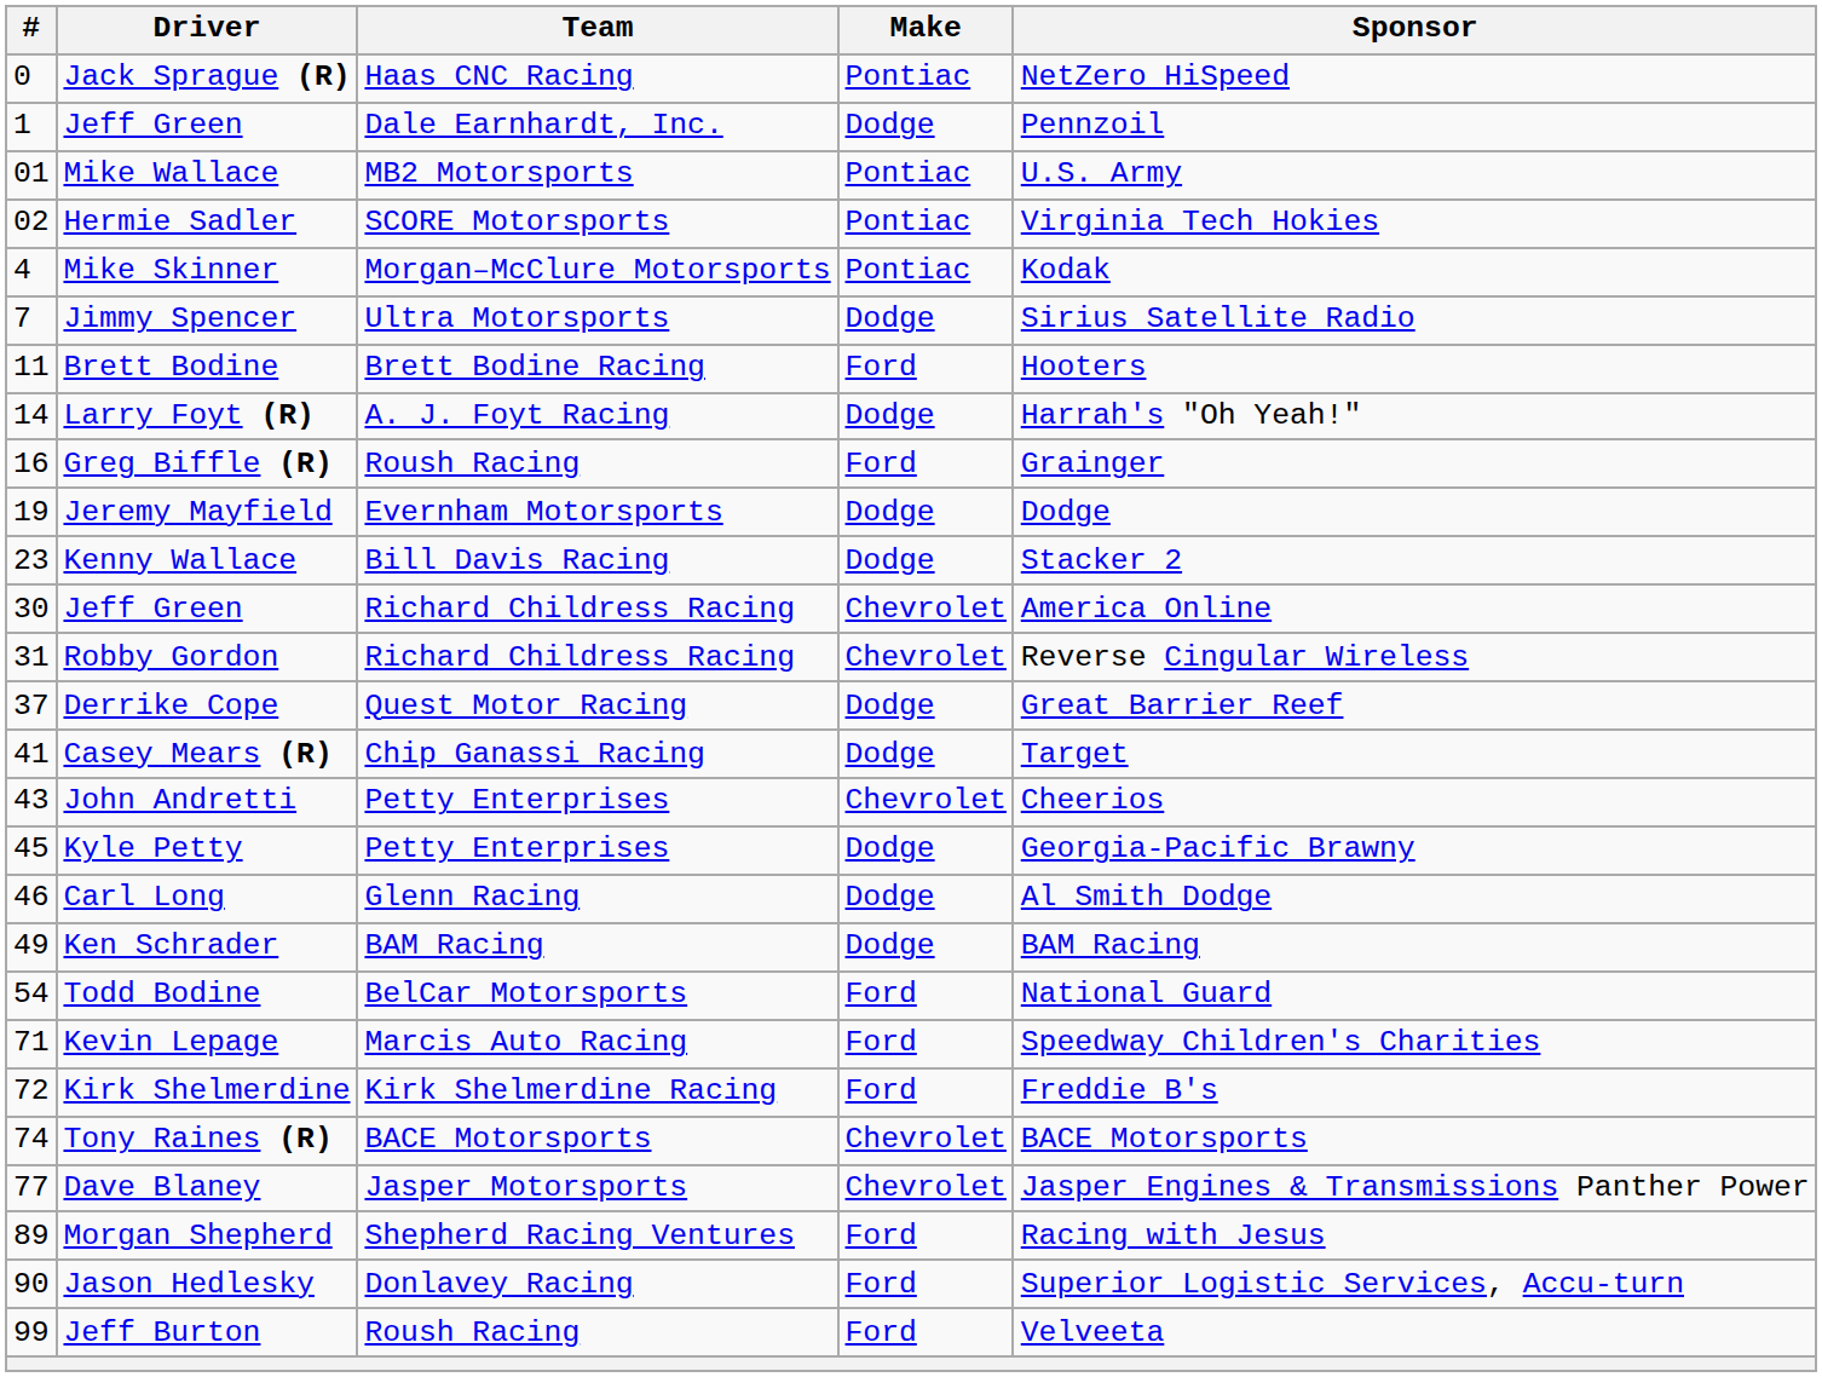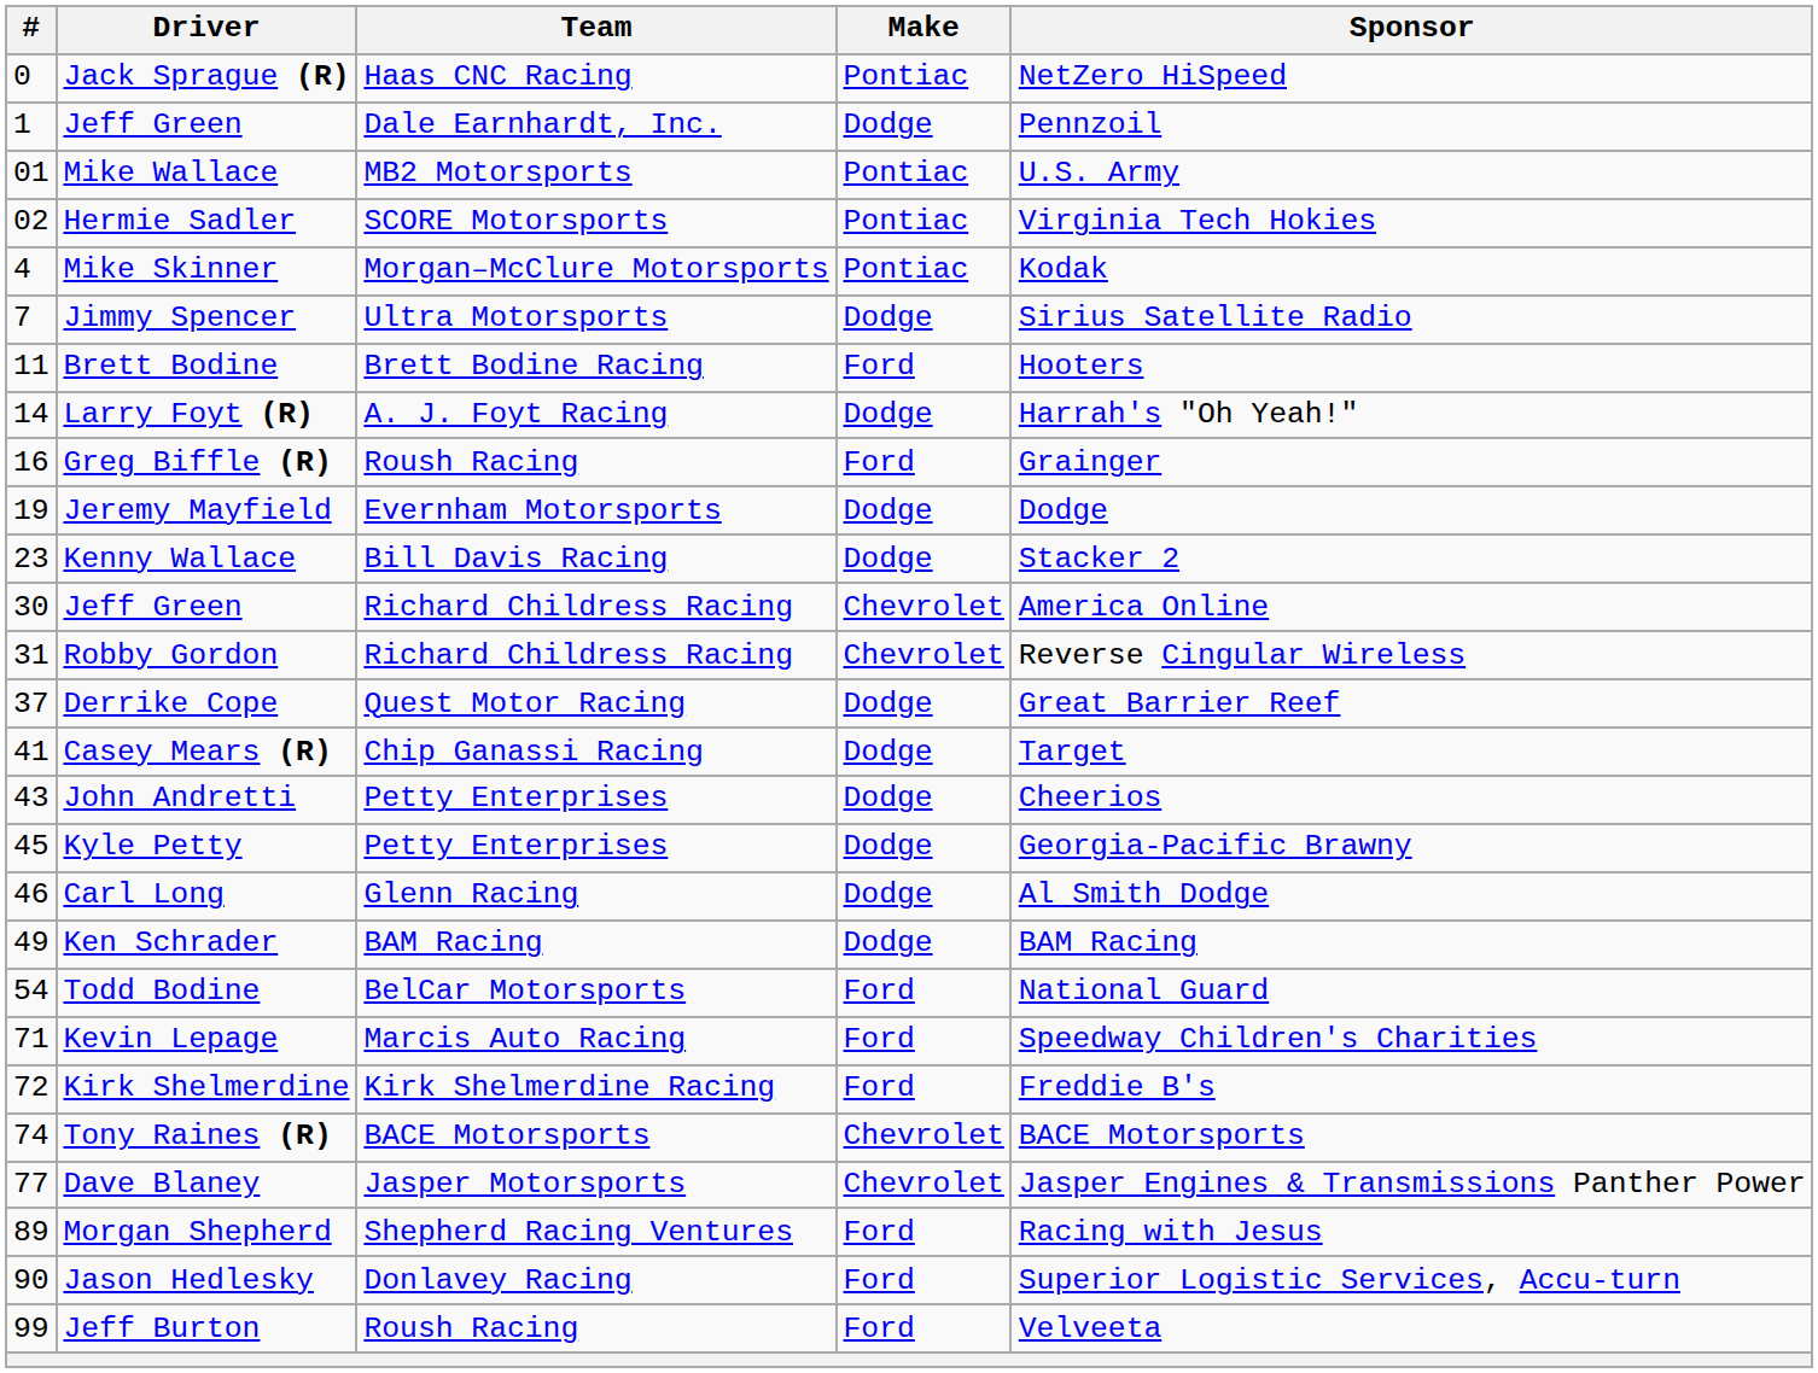 <table class="wikitable" style="font-size:95%">
 <tr>
 <th>#</th>
 <th>Driver</th>
 <th>Team</th>
 <th>Make</th>
 <th>Sponsor</th>
 </tr>
 <tr>
 <td>0</td>
 <td><a href='#'>Jack Sprague</a> <strong>(R)</strong></td>
 <td><a href='#'>Haas CNC Racing</a></td>
 <td><a href='#'>Pontiac</a></td>
 <td><a href='#'>NetZero HiSpeed</a></td>
 </tr>
 <tr>
 <td>1</td>
 <td><a href='#'>Jeff Green</a></td>
 <td><a href='#'>Dale Earnhardt, Inc.</a></td>
 <td><a href='#'>Dodge</a></td>
 <td><a href='#'>Pennzoil</a></td>
 </tr>
 <tr>
 <td>01</td>
 <td><a href='#'>Mike Wallace</a></td>
 <td><a href='#'>MB2 Motorsports</a></td>
 <td><a href='#'>Pontiac</a></td>
 <td><a href='#'>U.S. Army</a></td>
 </tr>
 <tr>
 <td>02</td>
 <td><a href='#'>Hermie Sadler</a></td>
 <td><a href='#'>SCORE Motorsports</a></td>
 <td><a href='#'>Pontiac</a></td>
 <td><a href='#'>Virginia Tech Hokies</a></td>
 </tr>
 <tr>
 <td>4</td>
 <td><a href='#'>Mike Skinner</a></td>
 <td><a href='#'>Morgan–McClure Motorsports</a></td>
 <td><a href='#'>Pontiac</a></td>
 <td><a href='#'>Kodak</a></td>
 </tr>
 <tr>
 <td>7</td>
 <td><a href='#'>Jimmy Spencer</a></td>
 <td><a href='#'>Ultra Motorsports</a></td>
 <td><a href='#'>Dodge</a></td>
 <td><a href='#'>Sirius Satellite Radio</a></td>
 </tr>
 <tr>
 <td>11</td>
 <td><a href='#'>Brett Bodine</a></td>
 <td><a href='#'>Brett Bodine Racing</a></td>
 <td><a href='#'>Ford</a></td>
 <td><a href='#'>Hooters</a></td>
 </tr>
 <tr>
 <td>14</td>
 <td><a href='#'>Larry Foyt</a> <strong>(R)</strong></td>
 <td><a href='#'>A. J. Foyt Racing</a></td>
 <td><a href='#'>Dodge</a></td>
 <td><a href='#'>Harrah's</a> "Oh Yeah!"</td>
 </tr>
 <tr>
 <td>16</td>
 <td><a href='#'>Greg Biffle</a> <strong>(R)</strong></td>
 <td><a href='#'>Roush Racing</a></td>
 <td><a href='#'>Ford</a></td>
 <td><a href='#'>Grainger</a></td>
 </tr>
 <tr>
 <td>19</td>
 <td><a href='#'>Jeremy Mayfield</a></td>
 <td><a href='#'>Evernham Motorsports</a></td>
 <td><a href='#'>Dodge</a></td>
 <td><a href='#'>Dodge</a></td>
 </tr>
 <tr>
 <td>23</td>
 <td><a href='#'>Kenny Wallace</a></td>
 <td><a href='#'>Bill Davis Racing</a></td>
 <td><a href='#'>Dodge</a></td>
 <td><a href='#'>Stacker 2</a></td>
 </tr>
 <tr>
 <td>30</td>
 <td><a href='#'>Jeff Green</a></td>
 <td><a href='#'>Richard Childress Racing</a></td>
 <td><a href='#'>Chevrolet</a></td>
 <td><a href='#'>America Online</a></td>
 </tr>
 <tr>
 <td>31</td>
 <td><a href='#'>Robby Gordon</a></td>
 <td><a href='#'>Richard Childress Racing</a></td>
 <td><a href='#'>Chevrolet</a></td>
 <td>Reverse <a href='#'>Cingular Wireless</a></td>
 </tr>
 <tr>
 <td>37</td>
 <td><a href='#'>Derrike Cope</a></td>
 <td><a href='#'>Quest Motor Racing</a></td>
 <td><a href='#'>Dodge</a></td>
 <td><a href='#'>Great Barrier Reef</a></td>
 </tr>
 <tr>
 <td>41</td>
 <td><a href='#'>Casey Mears</a> <strong>(R)</strong></td>
 <td><a href='#'>Chip Ganassi Racing</a></td>
 <td><a href='#'>Dodge</a></td>
 <td><a href='#'>Target</a></td>
 </tr>
 <tr>
 <td>43</td>
 <td><a href='#'>John Andretti</a></td>
 <td><a href='#'>Petty Enterprises</a></td>
-<td><a href='#'>Chevrolet</a></td>
+<td><a href='#'>Dodge</a></td>
 <td><a href='#'>Cheerios</a></td>
 </tr>
 <tr>
 <td>45</td>
 <td><a href='#'>Kyle Petty</a></td>
 <td><a href='#'>Petty Enterprises</a></td>
 <td><a href='#'>Dodge</a></td>
 <td><a href='#'>Georgia-Pacific Brawny</a></td>
 </tr>
 <tr>
 <td>46</td>
 <td><a href='#'>Carl Long</a></td>
 <td><a href='#'>Glenn Racing</a></td>
 <td><a href='#'>Dodge</a></td>
 <td><a href='#'>Al Smith Dodge</a></td>
 </tr>
 <tr>
 <td>49</td>
 <td><a href='#'>Ken Schrader</a></td>
 <td><a href='#'>BAM Racing</a></td>
 <td><a href='#'>Dodge</a></td>
 <td><a href='#'>BAM Racing</a></td>
 </tr>
 <tr>
 <td>54</td>
 <td><a href='#'>Todd Bodine</a></td>
 <td><a href='#'>BelCar Motorsports</a></td>
 <td><a href='#'>Ford</a></td>
 <td><a href='#'>National Guard</a></td>
 </tr>
 <tr>
 <td>71</td>
 <td><a href='#'>Kevin Lepage</a></td>
 <td><a href='#'>Marcis Auto Racing</a></td>
 <td><a href='#'>Ford</a></td>
 <td><a href='#'>Speedway Children's Charities</a></td>
 </tr>
 <tr>
 <td>72</td>
 <td><a href='#'>Kirk Shelmerdine</a></td>
 <td><a href='#'>Kirk Shelmerdine Racing</a></td>
 <td><a href='#'>Ford</a></td>
 <td><a href='#'>Freddie B's</a></td>
 </tr>
 <tr>
 <td>74</td>
 <td><a href='#'>Tony Raines</a> <strong>(R)</strong></td>
 <td><a href='#'>BACE Motorsports</a></td>
 <td><a href='#'>Chevrolet</a></td>
 <td><a href='#'>BACE Motorsports</a></td>
 </tr>
 <tr>
 <td>77</td>
 <td><a href='#'>Dave Blaney</a></td>
 <td><a href='#'>Jasper Motorsports</a></td>
 <td><a href='#'>Chevrolet</a></td>
 <td><a href='#'>Jasper Engines & Transmissions</a> Panther Power</td>
 </tr>
 <tr>
 <td>89</td>
 <td><a href='#'>Morgan Shepherd</a></td>
 <td><a href='#'>Shepherd Racing Ventures</a></td>
 <td><a href='#'>Ford</a></td>
 <td><a href='#'>Racing with Jesus</a></td>
 </tr>
 <tr>
 <td>90</td>
 <td><a href='#'>Jason Hedlesky</a></td>
 <td><a href='#'>Donlavey Racing</a></td>
 <td><a href='#'>Ford</a></td>
 <td><a href='#'>Superior Logistic Services</a>, <a href='#'>Accu-turn</a></td>
 </tr>
 <tr>
 <td>99</td>
 <td><a href='#'>Jeff Burton</a></td>
 <td><a href='#'>Roush Racing</a></td>
 <td><a href='#'>Ford</a></td>
 <td><a href='#'>Velveeta</a></td>
 </tr>
 <tr>
 <th colspan="5"></th>
 </tr>
 </table>
